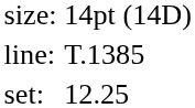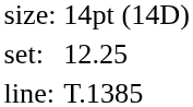 <table style="margin-left:40px;">
 <tr>
 <td>size:</td>
 <td>14pt (14D)</td>
 </tr>
 <tr>
+<td>set:</td>
+<td>12.25</td>
+</tr>
+<tr>
 <td>line:</td>
 <td>T.1385</td>
 </tr>
-<tr>
-<td>set:</td>
-<td>12.25</td>
-</tr>
 </table>
